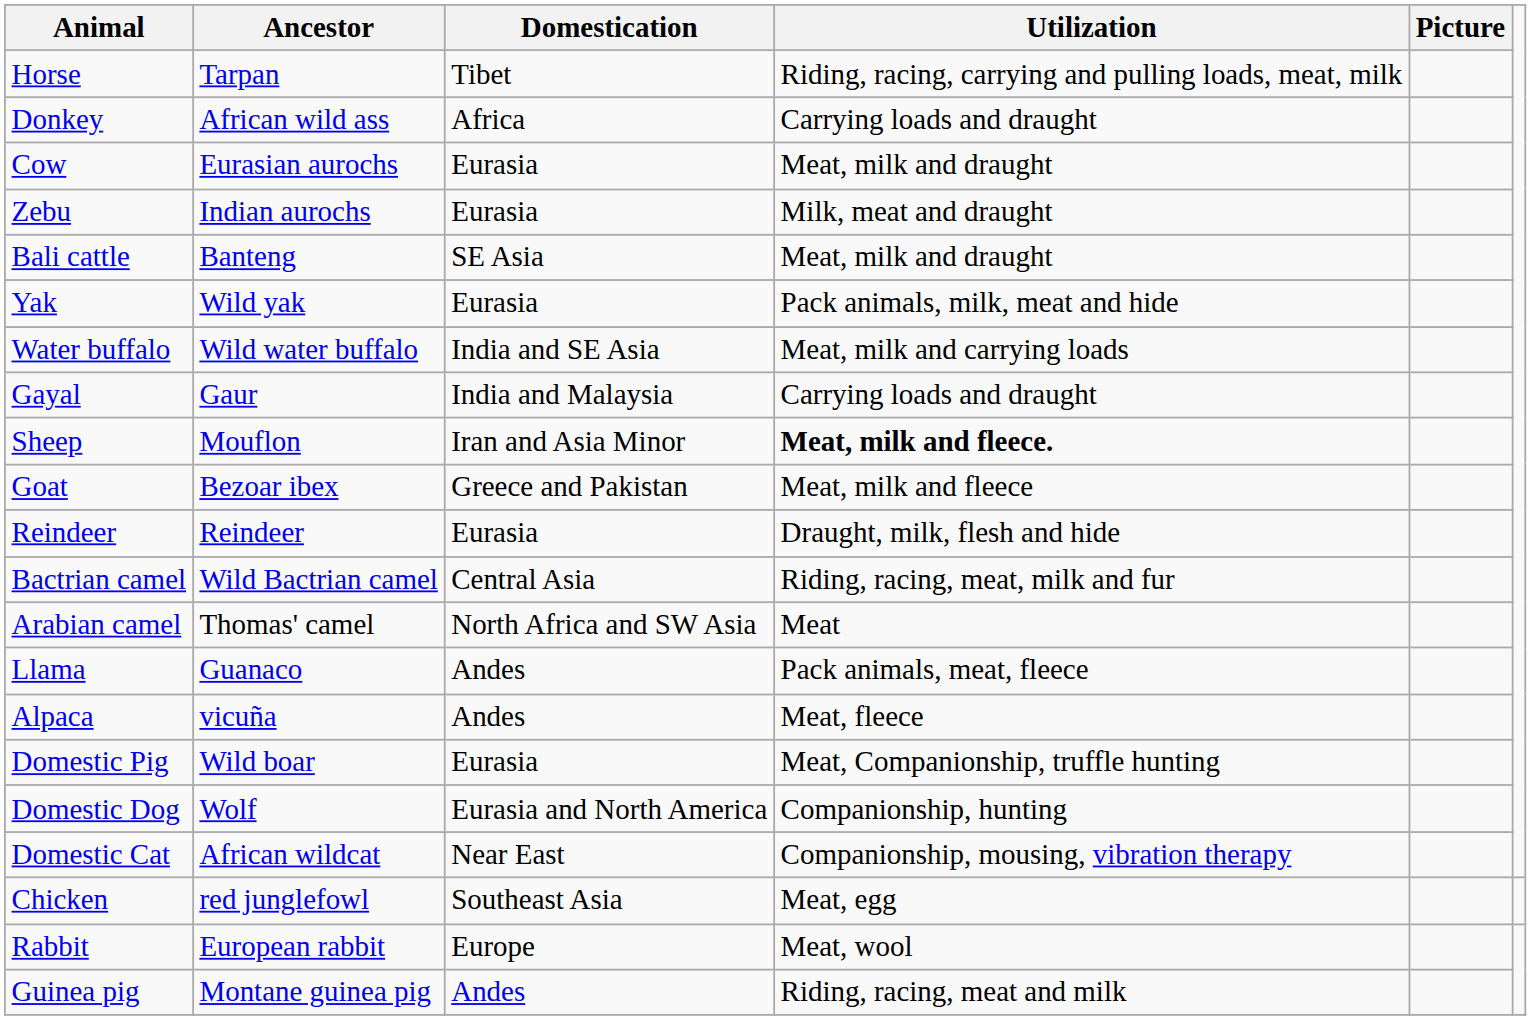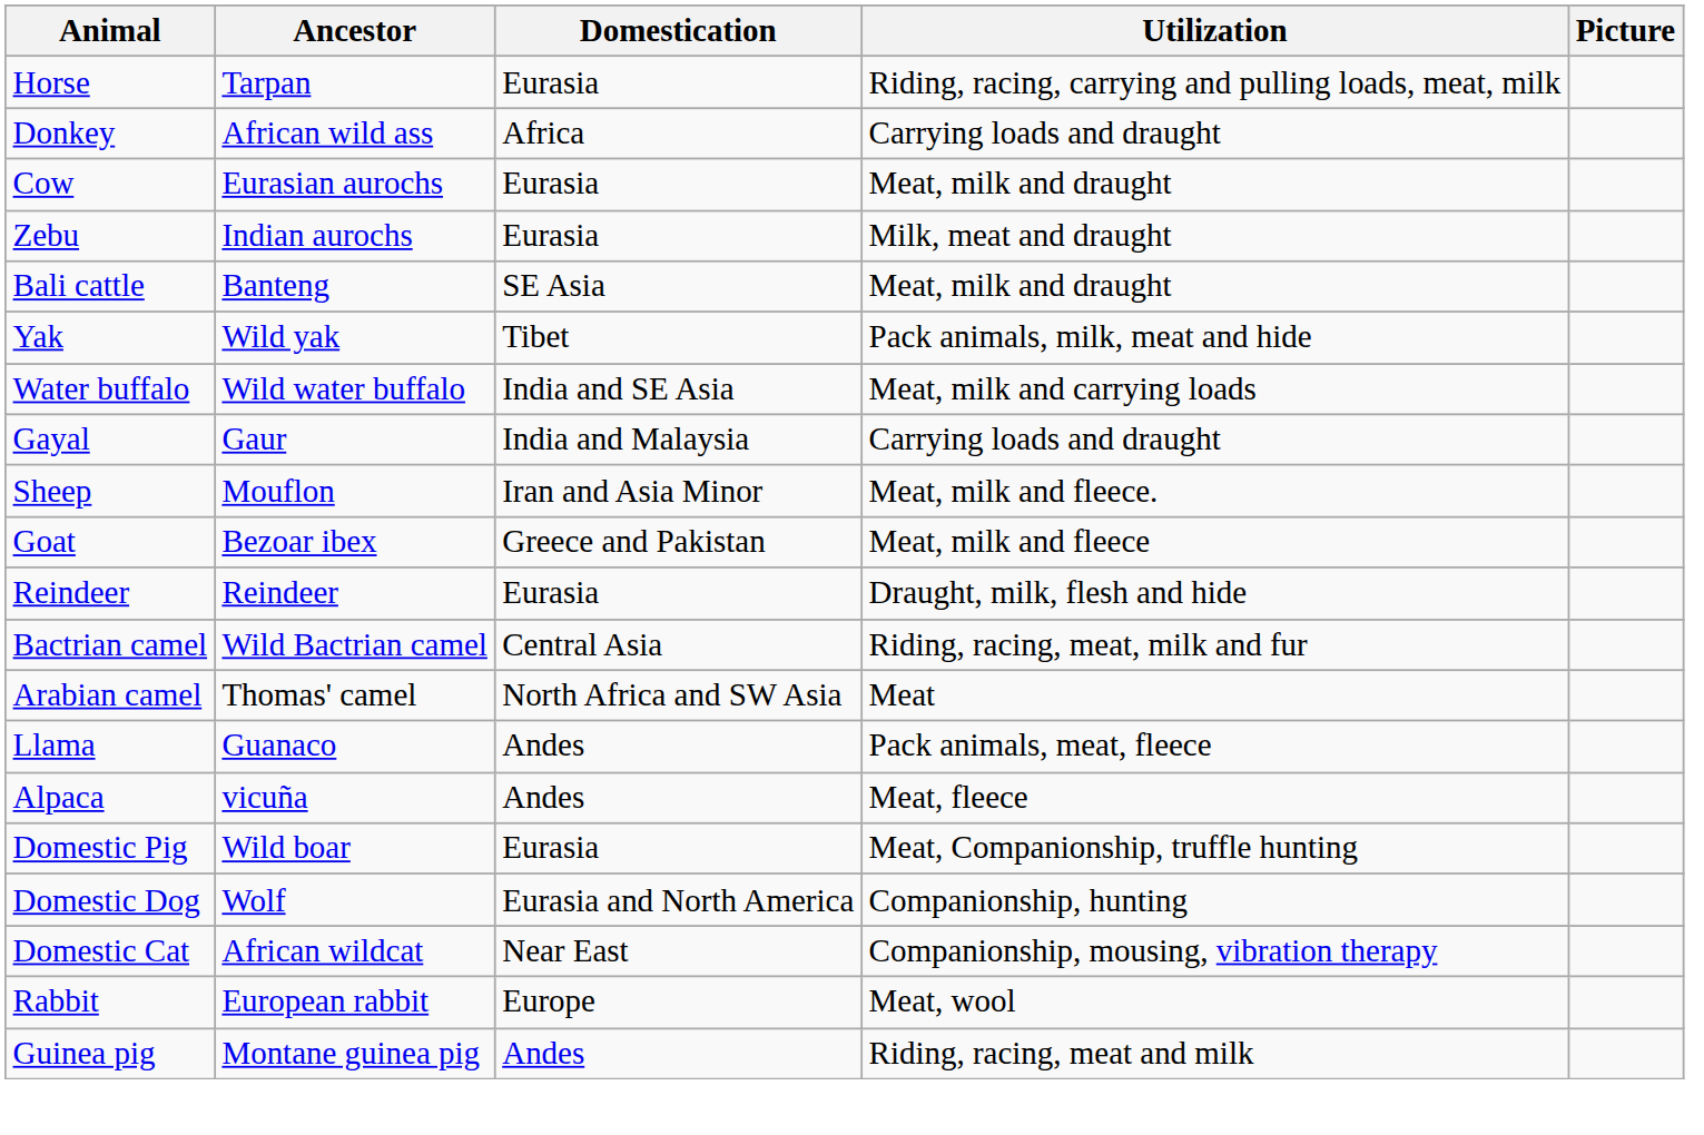 <table class="wikitable">
 <tr>
 <th>Animal</th>
 <th>Ancestor</th>
 <th>Domestication</th>
 <th>Utilization</th>
 <th>Picture</th>
 </tr>
 <tr>
 <td><a href='#'>Horse</a></td>
 <td><a href='#'>Tarpan</a></td>
-<td>Tibet</td>
+<td>Eurasia</td>
 <td>Riding, racing, carrying and pulling loads, meat, milk</td>
 <td></td>
 </tr>
 <tr>
 <td><a href='#'>Donkey</a></td>
 <td><a href='#'>African wild ass</a></td>
 <td>Africa</td>
 <td>Carrying loads and draught</td>
 <td></td>
 </tr>
 <tr>
 <td><a href='#'>Cow</a></td>
 <td><a href='#'>Eurasian aurochs</a></td>
 <td>Eurasia</td>
 <td>Meat, milk and draught</td>
 <td></td>
 </tr>
 <tr>
 <td><a href='#'>Zebu</a></td>
 <td><a href='#'>Indian aurochs</a></td>
 <td>Eurasia</td>
 <td>Milk, meat and draught</td>
 <td></td>
 </tr>
 <tr>
 <td><a href='#'>Bali cattle</a></td>
 <td><a href='#'>Banteng</a></td>
 <td>SE Asia</td>
 <td>Meat, milk and draught</td>
 <td></td>
 </tr>
 <tr>
 <td><a href='#'>Yak</a></td>
 <td><a href='#'>Wild yak</a></td>
-<td>Eurasia</td>
+<td>Tibet</td>
 <td>Pack animals, milk, meat and hide</td>
 <td></td>
 </tr>
 <tr>
 <td><a href='#'>Water buffalo</a></td>
 <td><a href='#'>Wild water buffalo</a></td>
 <td>India and SE Asia</td>
 <td>Meat, milk and carrying loads</td>
 <td></td>
 </tr>
 <tr>
 <td><a href='#'>Gayal</a></td>
 <td><a href='#'>Gaur</a></td>
 <td>India and Malaysia</td>
 <td>Carrying loads and draught</td>
 <td></td>
 </tr>
 <tr>
 <td><a href='#'>Sheep</a></td>
 <td><a href='#'>Mouflon</a></td>
 <td>Iran and Asia Minor</td>
-<td><strong>Meat, milk and fleece.</strong></td>
+<td>Meat, milk and fleece.</td>
 <td></td>
 </tr>
 <tr>
 <td><a href='#'>Goat</a></td>
 <td><a href='#'>Bezoar ibex</a></td>
 <td>Greece and Pakistan</td>
 <td>Meat, milk and fleece</td>
 <td></td>
 </tr>
 <tr>
 <td><a href='#'>Reindeer</a></td>
 <td><a href='#'>Reindeer</a></td>
 <td>Eurasia</td>
 <td>Draught, milk, flesh and hide</td>
 <td></td>
 </tr>
 <tr>
 <td><a href='#'>Bactrian camel</a></td>
 <td><a href='#'>Wild Bactrian camel</a></td>
 <td>Central Asia</td>
 <td>Riding, racing, meat, milk and fur</td>
 <td></td>
 </tr>
 <tr>
 <td><a href='#'>Arabian camel</a></td>
 <td>Thomas' camel</td>
 <td>North Africa and SW Asia</td>
 <td>Meat</td>
 <td></td>
 </tr>
 <tr>
 <td><a href='#'>Llama</a></td>
 <td><a href='#'>Guanaco</a></td>
 <td>Andes</td>
 <td>Pack animals, meat, fleece</td>
 <td></td>
 </tr>
 <tr>
 <td><a href='#'>Alpaca</a></td>
 <td><a href='#'>vicuña</a></td>
 <td>Andes</td>
 <td>Meat, fleece</td>
 <td></td>
 </tr>
 <tr>
 <td><a href='#'>Domestic Pig</a></td>
 <td><a href='#'>Wild boar</a></td>
 <td>Eurasia</td>
 <td>Meat, Companionship, truffle hunting</td>
 <td></td>
 </tr>
 <tr>
 <td><a href='#'>Domestic Dog</a></td>
 <td><a href='#'>Wolf</a></td>
 <td>Eurasia and North America</td>
 <td>Companionship, hunting</td>
 <td></td>
 </tr>
 <tr>
 <td><a href='#'>Domestic Cat</a></td>
 <td><a href='#'>African wildcat</a></td>
 <td>Near East</td>
 <td>Companionship, mousing, <a href='#'>vibration therapy</a></td>
 <td></td>
 </tr>
 <tr>
-<td><a href='#'>Chicken</a></td>
-<td><a href='#'>red junglefowl</a></td>
-<td>Southeast Asia</td>
-<td>Meat, egg</td>
-<td></td>
-<td></td>
-</tr>
-<tr>
 <td><a href='#'>Rabbit</a></td>
 <td><a href='#'>European rabbit</a></td>
 <td>Europe</td>
 <td>Meat, wool</td>
 <td></td>
 </tr>
 <tr>
 <td><a href='#'>Guinea pig</a></td>
 <td><a href='#'>Montane guinea pig</a></td>
 <td><a href='#'>Andes</a></td>
 <td>Riding, racing, meat and milk</td>
 <td></td>
 </tr>
 </table>
